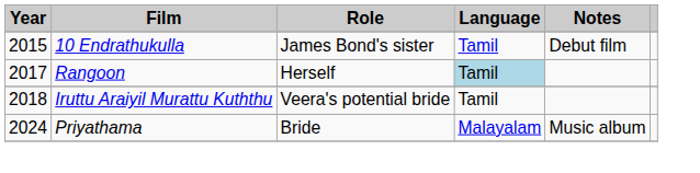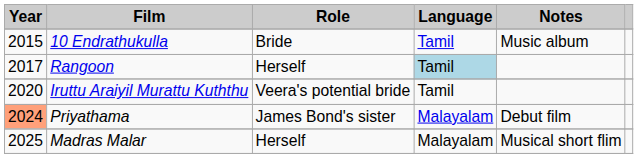 <table class="wikitable">
 <tr>
 <th style="background:#ccc;">Year</th>
 <th style="background:#ccc;">Film</th>
 <th style="background:#ccc;">Role</th>
 <th style="background:#ccc;">Language</th>
 <th style="background:#ccc;">Notes</th>
 <th style="background:#ccc;"></th>
 </tr>
 <tr>
 </tr>
 <tr>
 <td>2015</td>
 <td><em><a href='#'>10 Endrathukulla</a></em></td>
-<td>James Bond's sister</td>
+<td>Bride</td>
 <td><a href='#'>Tamil</a></td>
-<td>Debut film</td>
+<td>Music album</td>
 <td></td>
 </tr>
 <tr>
 </tr>
 <tr>
 <td>2017</td>
 <td><em><a href='#'>Rangoon</a></em></td>
 <td>Herself</td>
 <td style="background: lightblue;">Tamil</td>
 <td></td>
 <td></td>
 </tr>
 <tr>
 </tr>
 <tr>
-<td>2018</td>
+<td>2020</td>
 <td><em><a href='#'>Iruttu Araiyil Murattu Kuththu</a></em></td>
 <td>Veera's potential bride</td>
 <td>Tamil</td>
 <td></td>
 <td></td>
 </tr>
 <tr>
 </tr>
 <tr>
 </tr>
 <tr>
-<td>2024</td>
+<td style="background: lightsalmon;">2024</td>
 <td><em>Priyathama</em></td>
-<td>Bride</td>
+<td>James Bond's sister</td>
 <td><a href='#'>Malayalam</a></td>
-<td>Music album</td>
+<td>Debut film</td>
 <td></td>
 </tr>
 <tr>
 </tr>
 <tr>
+<td>2025</td>
+<td><em>Madras Malar</em></td>
+<td>Herself</td>
+<td>Malayalam</td>
+<td>Musical short flim</td>
+<td></td>
+</tr>
+<tr>
 </tr>
 </table>
